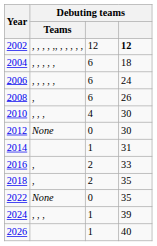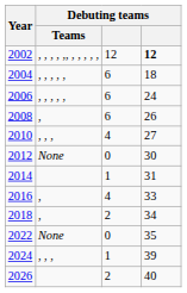 <table class="wikitable" style="font-size: 90%">
 <tr>
 <th rowspan=2>Year</th>
 <th colspan=3>Debuting teams</th>
 </tr>
 <tr>
 <th>Teams</th>
 <th width=40></th>
 <th width=40></th>
 </tr>
 <tr>
 <td valign=top; align=center><a href='#'>2002</a></td>
 <td>, , , ,  ,, , , , , , </td>
 <td>12</td>
 <td><strong>12</strong></td>
 </tr>
 <tr>
 <td valign=top; align=center><a href='#'>2004</a></td>
 <td>, , , , , </td>
 <td>6</td>
 <td>18</td>
 </tr>
 <tr>
 <td valign=top; align=center><a href='#'>2006</a></td>
 <td>, , , ,  ,</td>
 <td>6</td>
 <td>24</td>
 </tr>
 <tr>
 <td valign=top; align=center><a href='#'>2008</a></td>
 <td>, </td>
 <td>6</td>
 <td>26</td>
 </tr>
 <tr>
 <td valign=top; align=center><a href='#'>2010</a></td>
 <td>, , , </td>
 <td>4</td>
-<td>30</td>
+<td>27</td>
 </tr>
 <tr>
 <td valign=top; align=center><a href='#'>2012</a></td>
 <td><em>None</em></td>
 <td>0</td>
 <td>30</td>
 </tr>
 <tr>
 <td valign=top; align=center><a href='#'>2014</a></td>
 <td></td>
 <td>1</td>
 <td>31</td>
 </tr>
 <tr>
 <td valign=top; align=center><a href='#'>2016</a></td>
 <td>, </td>
-<td>2</td>
+<td>4</td>
 <td>33</td>
 </tr>
 <tr>
 <td valign=top; align=center><a href='#'>2018</a></td>
 <td>, </td>
 <td>2</td>
-<td>35</td>
+<td>34</td>
 </tr>
 <tr>
 <td valign=top; align=center><a href='#'>2022</a></td>
 <td><em>None</em></td>
 <td>0</td>
 <td>35</td>
 </tr>
 <tr>
 <td valign=top; align=center><a href='#'>2024</a></td>
 <td>, , , </td>
 <td>1</td>
 <td>39</td>
 </tr>
 <tr>
 <td valign=top; align=center><a href='#'>2026</a></td>
 <td></td>
-<td>1</td>
+<td>2</td>
 <td>40</td>
 </tr>
 </table>
